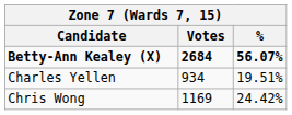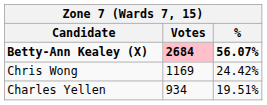 <table class="wikitable">
 <tr>
 <th colspan="3">Zone 7 (Wards 7, 15)</th>
 </tr>
 <tr>
 <th style="width: 170px">Candidate</th>
 <th style="width: 50px">Votes</th>
 <th style="width: 40px">%</th>
 </tr>
 <tr>
 <td><strong>Betty-Ann Kealey (X)</strong></td>
-<td><strong>2684</strong></td>
+<td style="background: pink;"><strong>2684</strong></td>
 <td><strong>56.07%</strong></td>
+</tr>
+<tr>
+<td>Chris Wong</td>
+<td>1169</td>
+<td>24.42%</td>
 </tr>
 <tr>
 <td>Charles Yellen</td>
 <td>934</td>
 <td>19.51%</td>
 </tr>
-<tr>
-<td>Chris Wong</td>
-<td>1169</td>
-<td>24.42%</td>
-</tr>
 </table>
